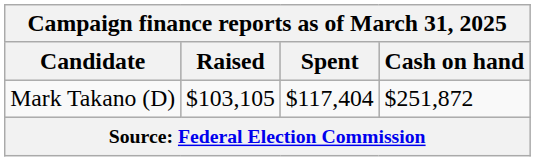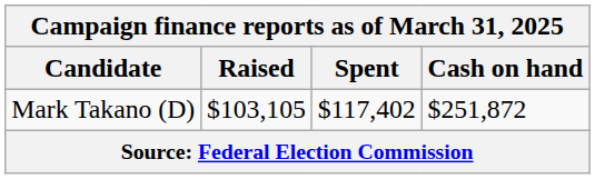 <table class="wikitable sortable">
 <tr>
 <th colspan=4>Campaign finance reports as of March 31, 2025</th>
 </tr>
 <tr style="text-align:center;">
 <th>Candidate</th>
 <th>Raised</th>
 <th>Spent</th>
 <th>Cash on hand</th>
 </tr>
 <tr>
 <td>Mark Takano (D)</td>
 <td>$103,105</td>
-<td>$117,404</td>
+<td>$117,402</td>
 <td>$251,872</td>
 </tr>
 <tr>
 <th colspan="4"><small>Source: <a href='#'>Federal Election Commission</a></small></th>
 </tr>
 </table>
